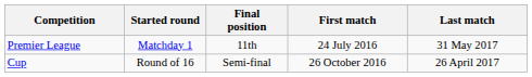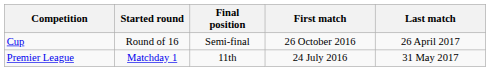 <table class="wikitable" style="text-align:center; width:730px;">
 <tr>
 <th style="text-align:center; width:150px;">Competition</th>
 <th style="text-align:center; width:100px;">Started round</th>
 <th style="text-align:center; width:100px;">Final <br> position</th>
 <th style="text-align:center; width:150px;">First match</th>
 <th style="text-align:center; width:150px;">Last match</th>
 </tr>
 <tr>
+<td style="text-align:left;"><a href='#'>Cup</a></td>
+<td>Round of 16</td>
+<td>Semi-final</td>
+<td>26 October 2016</td>
+<td>26 April 2017</td>
+</tr>
+<tr>
 <td style="text-align:left;"><a href='#'>Premier League</a></td>
 <td><a href='#'>Matchday 1</a></td>
 <td>11th</td>
 <td>24 July 2016</td>
 <td>31 May 2017</td>
 </tr>
-<tr>
-<td style="text-align:left;"><a href='#'>Cup</a></td>
-<td>Round of 16</td>
-<td>Semi-final</td>
-<td>26 October 2016</td>
-<td>26 April 2017</td>
-</tr>
 </table>
